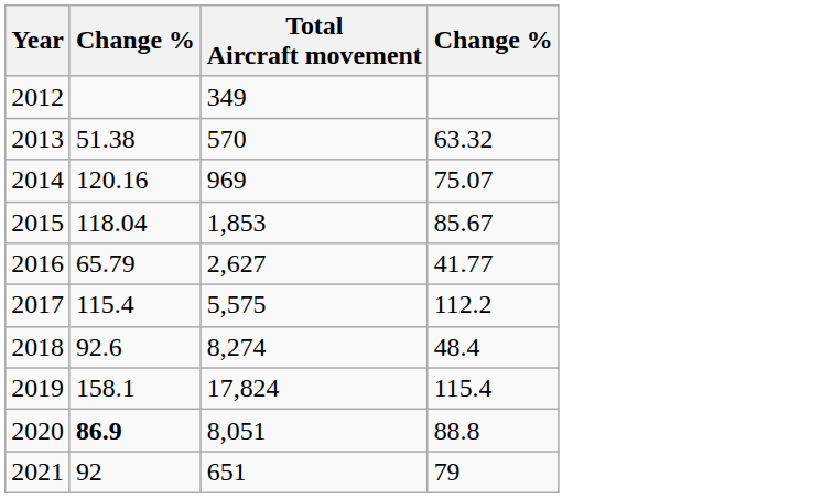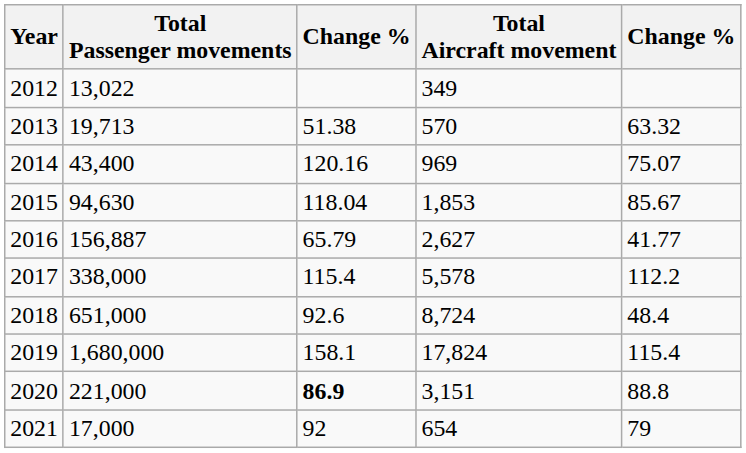 <table class="wikitable">
 <tr>
 <th>Year</th>
+<th>Total<br>Passenger movements</th>
 <th>Change %</th>
 <th>Total<br>Aircraft movement</th>
 <th>Change %</th>
 </tr>
 <tr>
 <td>2012</td>
+<td>13,022</td>
 <td></td>
 <td>349</td>
 <td></td>
 </tr>
 <tr>
 <td>2013</td>
+<td>19,713</td>
 <td> 51.38</td>
 <td>570</td>
 <td> 63.32</td>
 </tr>
 <tr>
 <td>2014</td>
+<td>43,400</td>
 <td>  120.16</td>
 <td>969</td>
 <td> 75.07</td>
 </tr>
 <tr>
 <td>2015</td>
+<td>94,630</td>
 <td> 118.04</td>
 <td>1,853</td>
 <td> 85.67</td>
 </tr>
 <tr>
 <td>2016</td>
+<td>156,887</td>
 <td> 65.79</td>
 <td>2,627</td>
 <td> 41.77</td>
 </tr>
 <tr>
 <td>2017</td>
+<td>338,000</td>
 <td> 115.4</td>
-<td>5,575</td>
+<td>5,578</td>
 <td> 112.2</td>
 </tr>
 <tr>
 <td>2018</td>
+<td>651,000</td>
 <td> 92.6</td>
-<td>8,274</td>
+<td>8,724</td>
 <td> 48.4</td>
 </tr>
 <tr>
 <td>2019</td>
+<td>1,680,000</td>
 <td> 158.1</td>
 <td>17,824</td>
 <td> 115.4</td>
 </tr>
 <tr>
 <td>2020</td>
+<td>221,000</td>
 <td><strong> 86.9</strong></td>
-<td>8,051</td>
+<td>3,151</td>
 <td> 88.8</td>
 </tr>
 <tr>
 <td>2021</td>
+<td>17,000</td>
 <td> 92</td>
-<td>651</td>
+<td>654</td>
 <td> 79</td>
 </tr>
 </table>
